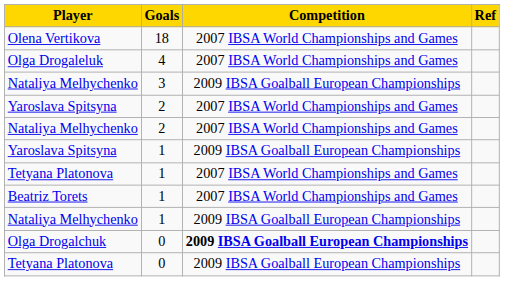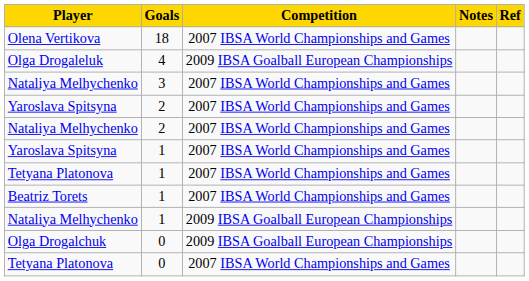 <table class="wikitable">
 <tr style="text-align:center; background:gold;">
 <td><strong>Player</strong></td>
 <td><strong>Goals</strong></td>
 <td><strong>Competition</strong></td>
+<td><strong>Notes</strong></td>
 <td><strong>Ref</strong></td>
 </tr>
 <tr style="text-align:center;">
 <td align="left"><a href='#'>Olena Vertikova</a></td>
 <td>18</td>
 <td>2007 <a href='#'>IBSA World Championships and Games</a></td>
 <td></td>
+<td></td>
 </tr>
 <tr style="text-align:center;">
 <td align="left"><a href='#'>Olga Drogaleluk</a></td>
 <td>4</td>
-<td>2007 <a href='#'>IBSA World Championships and Games</a></td>
+<td>2009 <a href='#'>IBSA Goalball European Championships</a></td>
+<td></td>
 <td></td>
 </tr>
 <tr style="text-align:center;">
 <td align="left"><a href='#'>Nataliya Melhychenko</a></td>
 <td>3</td>
-<td>2009 <a href='#'>IBSA Goalball European Championships</a></td>
+<td>2007 <a href='#'>IBSA World Championships and Games</a></td>
+<td></td>
 <td></td>
 </tr>
 <tr style="text-align:center;">
 <td align="left"><a href='#'>Yaroslava Spitsyna</a></td>
 <td>2</td>
 <td>2007 <a href='#'>IBSA World Championships and Games</a></td>
 <td></td>
+<td></td>
 </tr>
 <tr style="text-align:center;">
 <td align="left"><a href='#'>Nataliya Melhychenko</a></td>
 <td>2</td>
 <td>2007 <a href='#'>IBSA World Championships and Games</a></td>
 <td></td>
+<td></td>
 </tr>
 <tr style="text-align:center;">
 <td align="left"><a href='#'>Yaroslava Spitsyna</a></td>
 <td>1</td>
-<td>2009 <a href='#'>IBSA Goalball European Championships</a></td>
+<td>2007 <a href='#'>IBSA World Championships and Games</a></td>
+<td></td>
 <td></td>
 </tr>
 <tr style="text-align:center;">
 <td align="left"><a href='#'>Tetyana Platonova</a></td>
 <td>1</td>
 <td>2007 <a href='#'>IBSA World Championships and Games</a></td>
 <td></td>
+<td></td>
 </tr>
 <tr style="text-align:center;">
 <td align="left"><a href='#'>Beatriz Torets</a></td>
 <td>1</td>
 <td>2007 <a href='#'>IBSA World Championships and Games</a></td>
+<td></td>
 <td></td>
 </tr>
 <tr style="text-align:center;">
 <td align="left"><a href='#'>Nataliya Melhychenko</a></td>
 <td>1</td>
 <td>2009 <a href='#'>IBSA Goalball European Championships</a></td>
 <td></td>
+<td></td>
 </tr>
 <tr style="text-align:center;">
 <td align="left"><a href='#'>Olga Drogalchuk</a></td>
 <td>0</td>
-<td><strong>2009 <a href='#'>IBSA Goalball European Championships</a></strong></td>
+<td>2009 <a href='#'>IBSA Goalball European Championships</a></td>
+<td></td>
 <td></td>
 </tr>
 <tr style="text-align:center;">
 <td align="left"><a href='#'>Tetyana Platonova</a></td>
 <td>0</td>
-<td>2009 <a href='#'>IBSA Goalball European Championships</a></td>
+<td>2007 <a href='#'>IBSA World Championships and Games</a></td>
+<td></td>
 <td></td>
 </tr>
 </table>
